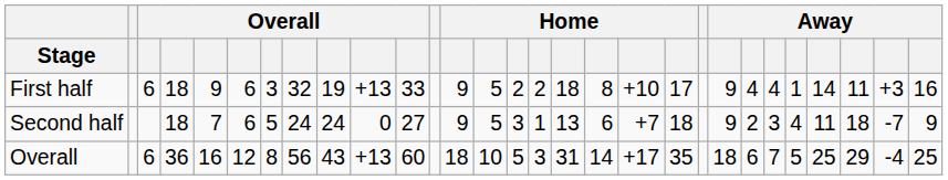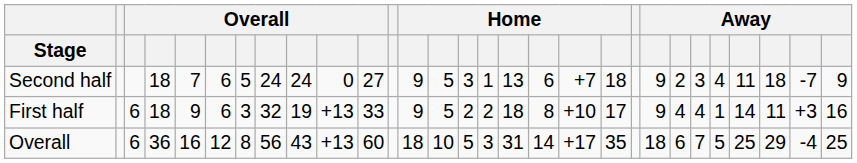 <table class="wikitable" style="text-align: right;">
 <tr>
 <th rawspan=2></th>
 <th rawspan=2></th>
 <th colspan=9>Overall</th>
 <th rawspan=1></th>
 <th colspan=8>Home</th>
 <th rawspan=1></th>
 <th colspan=8>Away</th>
 </tr>
 <tr>
 <th>Stage</th>
 <th></th>
 <th></th>
 <th></th>
 <th></th>
 <th></th>
 <th></th>
 <th></th>
 <th></th>
 <th></th>
 <th></th>
 <th></th>
 <th></th>
 <th></th>
 <th></th>
 <th></th>
 <th></th>
 <th></th>
 <th></th>
 <th></th>
 <th></th>
 <th></th>
 <th></th>
 <th></th>
 <th></th>
 <th></th>
 <th></th>
 <th></th>
 <th></th>
 </tr>
 <tr>
+<td align="left">Second half</td>
+<td></td>
+<td></td>
+<td>18</td>
+<td>7</td>
+<td>6</td>
+<td>5</td>
+<td>24</td>
+<td>24</td>
+<td>0</td>
+<td>27</td>
+<td></td>
+<td>9</td>
+<td>5</td>
+<td>3</td>
+<td>1</td>
+<td>13</td>
+<td>6</td>
+<td>+7</td>
+<td>18</td>
+<td></td>
+<td>9</td>
+<td>2</td>
+<td>3</td>
+<td>4</td>
+<td>11</td>
+<td>18</td>
+<td>-7</td>
+<td>9</td>
+</tr>
+<tr>
 <td align="left">First half</td>
 <td></td>
 <td>6</td>
 <td>18</td>
 <td>9</td>
 <td>6</td>
 <td>3</td>
 <td>32</td>
 <td>19</td>
 <td>+13</td>
 <td>33</td>
 <td></td>
 <td>9</td>
 <td>5</td>
 <td>2</td>
 <td>2</td>
 <td>18</td>
 <td>8</td>
 <td>+10</td>
 <td>17</td>
 <td></td>
 <td>9</td>
 <td>4</td>
 <td>4</td>
 <td>1</td>
 <td>14</td>
 <td>11</td>
 <td>+3</td>
 <td>16</td>
-</tr>
-<tr>
-<td align="left">Second half</td>
-<td></td>
-<td></td>
-<td>18</td>
-<td>7</td>
-<td>6</td>
-<td>5</td>
-<td>24</td>
-<td>24</td>
-<td>0</td>
-<td>27</td>
-<td></td>
-<td>9</td>
-<td>5</td>
-<td>3</td>
-<td>1</td>
-<td>13</td>
-<td>6</td>
-<td>+7</td>
-<td>18</td>
-<td></td>
-<td>9</td>
-<td>2</td>
-<td>3</td>
-<td>4</td>
-<td>11</td>
-<td>18</td>
-<td>-7</td>
-<td>9</td>
 </tr>
 <tr>
 <td align="left">Overall</td>
 <td></td>
 <td>6</td>
 <td>36</td>
 <td>16</td>
 <td>12</td>
 <td>8</td>
 <td>56</td>
 <td>43</td>
 <td>+13</td>
 <td>60</td>
 <td></td>
 <td>18</td>
 <td>10</td>
 <td>5</td>
 <td>3</td>
 <td>31</td>
 <td>14</td>
 <td>+17</td>
 <td>35</td>
 <td></td>
 <td>18</td>
 <td>6</td>
 <td>7</td>
 <td>5</td>
 <td>25</td>
 <td>29</td>
 <td>-4</td>
 <td>25</td>
 </tr>
 </table>
